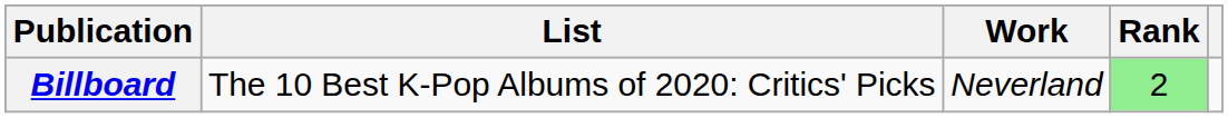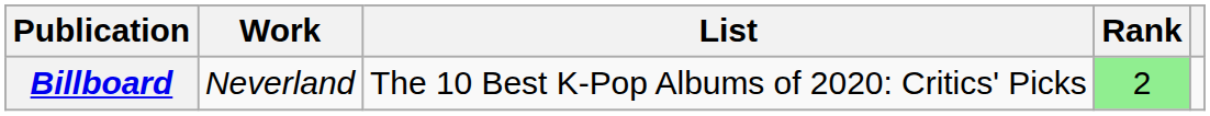 <table class="wikitable plainrowheaders sortable">
 <tr>
 <th>Publication</th>
+<th scope="col" class="unsortable">Work</th>
 <th scope="col" class="unsortable">List</th>
-<th scope="col" class="unsortable">Work</th>
 <th data-sort-type="number">Rank</th>
 <th scope="col" class="unsortable"></th>
 </tr>
 <tr>
 <th scope="row"><em><a href='#'>Billboard</a></em></th>
+<td><em>Neverland</em></td>
 <td>The 10 Best K-Pop Albums of 2020: Critics' Picks</td>
-<td><em>Neverland</em></td>
 <td style="background: lightgreen; text-align:center;">2</td>
 <td style="text-align:center;"></td>
 </tr>
 </table>
